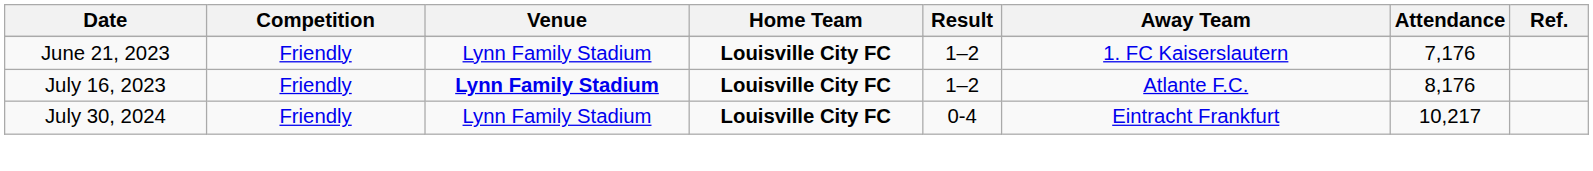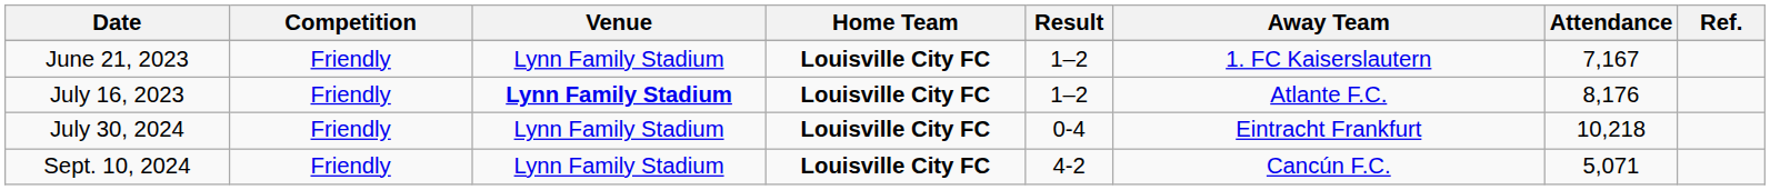 <table class="wikitable" style=text-align:left;">
 <tr>
 <th width=13%>Date</th>
 <th width=14%>Competition</th>
 <th width=17%>Venue</th>
 <th width=15%>Home Team</th>
 <th width=5%>Result</th>
 <th width=25%>Away Team</th>
 <th width=5%>Attendance</th>
 <th width=5%>Ref.</th>
 </tr>
 <tr>
 </tr>
 <tr bgcolor=>
 </tr>
 <tr>
 <td align=center>June 21, 2023</td>
 <td align=center><a href='#'>Friendly</a></td>
 <td align=center><a href='#'>Lynn Family Stadium</a></td>
 <td align=center><strong>Louisville City FC</strong></td>
 <td align=center>1–2</td>
 <td align=center> <a href='#'>1. FC Kaiserslautern</a></td>
-<td align=center>7,176</td>
+<td align=center>7,167</td>
 <td align=center></td>
 </tr>
 <tr>
 <td align=center>July 16, 2023</td>
 <td align=center><a href='#'>Friendly</a></td>
 <td align=center><strong><a href='#'>Lynn Family Stadium</a></strong></td>
 <td align=center><strong>Louisville City FC</strong></td>
 <td align=center>1–2</td>
 <td align=center> <a href='#'>Atlante F.C.</a></td>
 <td align=center>8,176</td>
 <td align=center></td>
 </tr>
 <tr>
 <td align=center>July 30, 2024</td>
 <td align=center><a href='#'>Friendly</a></td>
 <td align=center><a href='#'>Lynn Family Stadium</a></td>
 <td align=center><strong>Louisville City FC</strong></td>
 <td align=center>0-4</td>
 <td align=center> <a href='#'>Eintracht Frankfurt</a></td>
-<td align=center>10,217</td>
+<td align=center>10,218</td>
+<td align=center></td>
+</tr>
+<tr>
+<td align=center>Sept. 10, 2024</td>
+<td align=center><a href='#'>Friendly</a></td>
+<td align=center><a href='#'>Lynn Family Stadium</a></td>
+<td align=center><strong>Louisville City FC</strong></td>
+<td align=center>4-2</td>
+<td align=center> <a href='#'>Cancún F.C.</a></td>
+<td align=center>5,071</td>
 <td align=center></td>
 </tr>
 </table>
